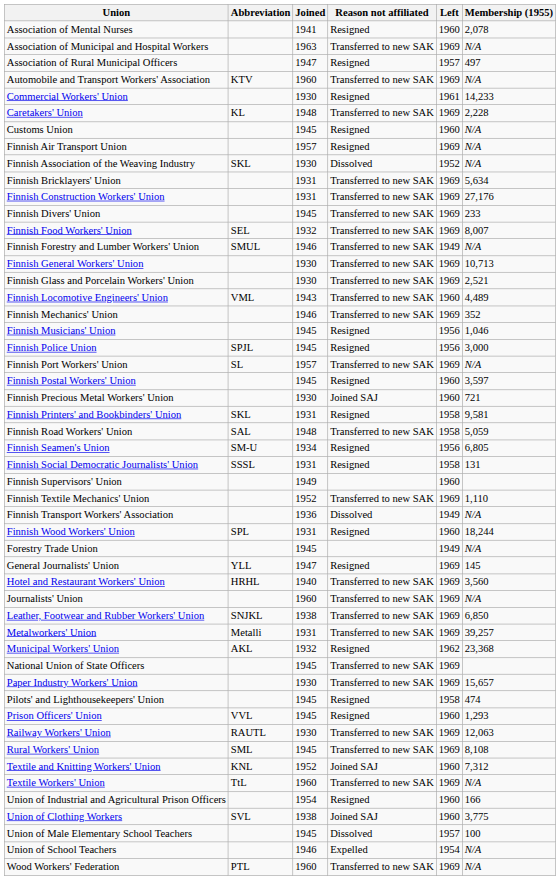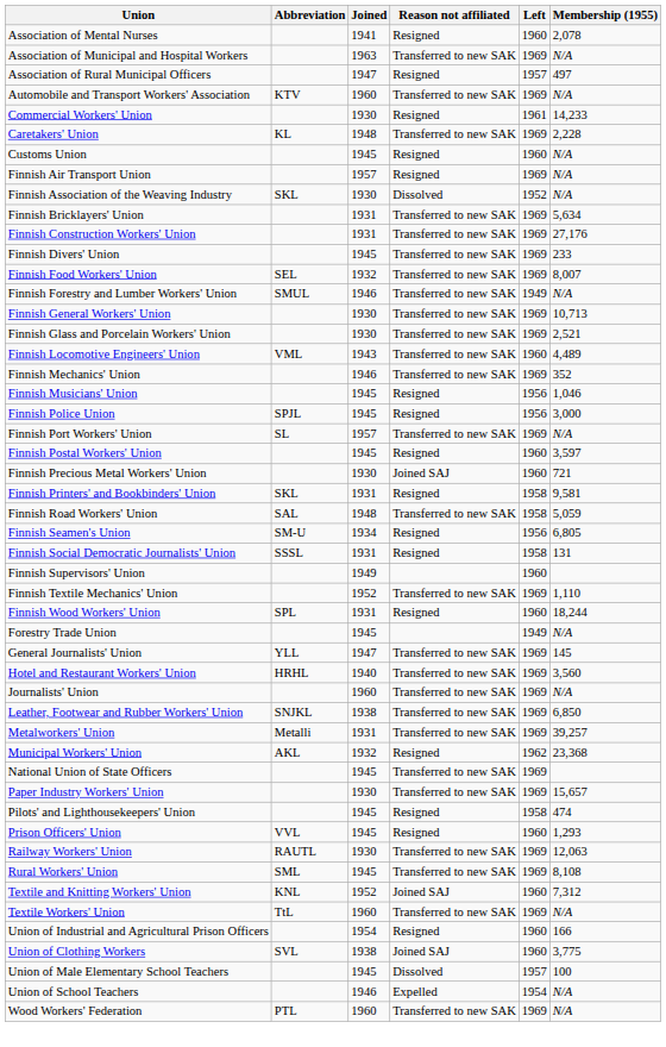 <table class="wikitable sortable">
 <tr>
 <th>Union</th>
 <th>Abbreviation</th>
 <th>Joined</th>
 <th>Reason not affiliated</th>
 <th>Left</th>
 <th>Membership (1955)</th>
 </tr>
 <tr>
 <td>Association of Mental Nurses</td>
 <td></td>
 <td>1941</td>
 <td>Resigned</td>
 <td>1960</td>
 <td>2,078</td>
 </tr>
 <tr>
 <td>Association of Municipal and Hospital Workers</td>
 <td></td>
 <td>1963</td>
 <td>Transferred to new SAK</td>
 <td>1969</td>
 <td><em>N/A</em></td>
 </tr>
 <tr>
 <td>Association of Rural Municipal Officers</td>
 <td></td>
 <td>1947</td>
 <td>Resigned</td>
 <td>1957</td>
 <td>497</td>
 </tr>
 <tr>
 <td>Automobile and Transport Workers' Association</td>
 <td>KTV</td>
 <td>1960</td>
 <td>Transferred to new SAK</td>
 <td>1969</td>
 <td><em>N/A</em></td>
 </tr>
 <tr>
 <td><a href='#'>Commercial Workers' Union</a></td>
 <td></td>
 <td>1930</td>
 <td>Resigned</td>
 <td>1961</td>
 <td>14,233</td>
 </tr>
 <tr>
 <td><a href='#'>Caretakers' Union</a></td>
 <td>KL</td>
 <td>1948</td>
 <td>Transferred to new SAK</td>
 <td>1969</td>
 <td>2,228</td>
 </tr>
 <tr>
 <td>Customs Union</td>
 <td></td>
 <td>1945</td>
 <td>Resigned</td>
 <td>1960</td>
 <td><em>N/A</em></td>
 </tr>
 <tr>
 <td>Finnish Air Transport Union</td>
 <td></td>
 <td>1957</td>
 <td>Resigned</td>
 <td>1969</td>
 <td><em>N/A</em></td>
 </tr>
 <tr>
 <td>Finnish Association of the Weaving Industry</td>
 <td>SKL</td>
 <td>1930</td>
 <td>Dissolved</td>
 <td>1952</td>
 <td><em>N/A</em></td>
 </tr>
 <tr>
 <td>Finnish Bricklayers' Union</td>
 <td></td>
 <td>1931</td>
 <td>Transferred to new SAK</td>
 <td>1969</td>
 <td>5,634</td>
 </tr>
 <tr>
 <td><a href='#'>Finnish Construction Workers' Union</a></td>
 <td></td>
 <td>1931</td>
 <td>Transferred to new SAK</td>
 <td>1969</td>
 <td>27,176</td>
 </tr>
 <tr>
 <td>Finnish Divers' Union</td>
 <td></td>
 <td>1945</td>
 <td>Transferred to new SAK</td>
 <td>1969</td>
 <td>233</td>
 </tr>
 <tr>
 <td><a href='#'>Finnish Food Workers' Union</a></td>
 <td>SEL</td>
 <td>1932</td>
 <td>Transferred to new SAK</td>
 <td>1969</td>
 <td>8,007</td>
 </tr>
 <tr>
 <td>Finnish Forestry and Lumber Workers' Union</td>
 <td>SMUL</td>
 <td>1946</td>
 <td>Transferred to new SAK</td>
 <td>1949</td>
 <td><em>N/A</em></td>
 </tr>
 <tr>
 <td><a href='#'>Finnish General Workers' Union</a></td>
 <td></td>
 <td>1930</td>
 <td>Transferred to new SAK</td>
 <td>1969</td>
 <td>10,713</td>
 </tr>
 <tr>
 <td>Finnish Glass and Porcelain Workers' Union</td>
 <td></td>
 <td>1930</td>
 <td>Transferred to new SAK</td>
 <td>1969</td>
 <td>2,521</td>
 </tr>
 <tr>
 <td><a href='#'>Finnish Locomotive Engineers' Union</a></td>
 <td>VML</td>
 <td>1943</td>
 <td>Transferred to new SAK</td>
 <td>1960</td>
 <td>4,489</td>
 </tr>
 <tr>
 <td>Finnish Mechanics' Union</td>
 <td></td>
 <td>1946</td>
 <td>Transferred to new SAK</td>
 <td>1969</td>
 <td>352</td>
 </tr>
 <tr>
 <td><a href='#'>Finnish Musicians' Union</a></td>
 <td></td>
 <td>1945</td>
 <td>Resigned</td>
 <td>1956</td>
 <td>1,046</td>
 </tr>
 <tr>
 <td><a href='#'>Finnish Police Union</a></td>
 <td>SPJL</td>
 <td>1945</td>
 <td>Resigned</td>
 <td>1956</td>
 <td>3,000</td>
 </tr>
 <tr>
 <td>Finnish Port Workers' Union</td>
 <td>SL</td>
 <td>1957</td>
 <td>Transferred to new SAK</td>
 <td>1969</td>
 <td><em>N/A</em></td>
 </tr>
 <tr>
 <td><a href='#'>Finnish Postal Workers' Union</a></td>
 <td></td>
 <td>1945</td>
 <td>Resigned</td>
 <td>1960</td>
 <td>3,597</td>
 </tr>
 <tr>
 <td>Finnish Precious Metal Workers' Union</td>
 <td></td>
 <td>1930</td>
 <td>Joined SAJ</td>
 <td>1960</td>
 <td>721</td>
 </tr>
 <tr>
 <td><a href='#'>Finnish Printers' and Bookbinders' Union</a></td>
 <td>SKL</td>
 <td>1931</td>
 <td>Resigned</td>
 <td>1958</td>
 <td>9,581</td>
 </tr>
 <tr>
 <td>Finnish Road Workers' Union</td>
 <td>SAL</td>
 <td>1948</td>
 <td>Transferred to new SAK</td>
 <td>1958</td>
 <td>5,059</td>
 </tr>
 <tr>
 <td><a href='#'>Finnish Seamen's Union</a></td>
 <td>SM-U</td>
 <td>1934</td>
 <td>Resigned</td>
 <td>1956</td>
 <td>6,805</td>
 </tr>
 <tr>
 <td><a href='#'>Finnish Social Democratic Journalists' Union</a></td>
 <td>SSSL</td>
 <td>1931</td>
 <td>Resigned</td>
 <td>1958</td>
 <td>131</td>
 </tr>
 <tr>
 <td>Finnish Supervisors' Union</td>
 <td></td>
 <td>1949</td>
 <td></td>
 <td>1960</td>
 <td></td>
 </tr>
 <tr>
 <td>Finnish Textile Mechanics' Union</td>
 <td></td>
 <td>1952</td>
 <td>Transferred to new SAK</td>
 <td>1969</td>
 <td>1,110</td>
 </tr>
 <tr>
-<td>Finnish Transport Workers' Association</td>
-<td></td>
-<td>1936</td>
-<td>Dissolved</td>
-<td>1949</td>
-<td><em>N/A</em></td>
-</tr>
-<tr>
 <td><a href='#'>Finnish Wood Workers' Union</a></td>
 <td>SPL</td>
 <td>1931</td>
 <td>Resigned</td>
 <td>1960</td>
 <td>18,244</td>
 </tr>
 <tr>
 <td>Forestry Trade Union</td>
 <td></td>
 <td>1945</td>
 <td></td>
 <td>1949</td>
 <td><em>N/A</em></td>
 </tr>
 <tr>
 <td>General Journalists' Union</td>
 <td>YLL</td>
 <td>1947</td>
-<td>Resigned</td>
+<td>Transferred to new SAK</td>
 <td>1969</td>
 <td>145</td>
 </tr>
 <tr>
 <td><a href='#'>Hotel and Restaurant Workers' Union</a></td>
 <td>HRHL</td>
 <td>1940</td>
 <td>Transferred to new SAK</td>
 <td>1969</td>
 <td>3,560</td>
 </tr>
 <tr>
 <td>Journalists' Union</td>
 <td></td>
 <td>1960</td>
 <td>Transferred to new SAK</td>
 <td>1969</td>
 <td><em>N/A</em></td>
 </tr>
 <tr>
 <td><a href='#'>Leather, Footwear and Rubber Workers' Union</a></td>
 <td>SNJKL</td>
 <td>1938</td>
 <td>Transferred to new SAK</td>
 <td>1969</td>
 <td>6,850</td>
 </tr>
 <tr>
 <td><a href='#'>Metalworkers' Union</a></td>
 <td>Metalli</td>
 <td>1931</td>
 <td>Transferred to new SAK</td>
 <td>1969</td>
 <td>39,257</td>
 </tr>
 <tr>
 <td><a href='#'>Municipal Workers' Union</a></td>
 <td>AKL</td>
 <td>1932</td>
 <td>Resigned</td>
 <td>1962</td>
 <td>23,368</td>
 </tr>
 <tr>
 <td>National Union of State Officers</td>
 <td></td>
 <td>1945</td>
 <td>Transferred to new SAK</td>
 <td>1969</td>
 </tr>
 <tr>
 <td><a href='#'>Paper Industry Workers' Union</a></td>
 <td></td>
 <td>1930</td>
 <td>Transferred to new SAK</td>
 <td>1969</td>
 <td>15,657</td>
 </tr>
 <tr>
 <td>Pilots' and Lighthousekeepers' Union</td>
 <td></td>
 <td>1945</td>
 <td>Resigned</td>
 <td>1958</td>
 <td>474</td>
 </tr>
 <tr>
 <td><a href='#'>Prison Officers' Union</a></td>
 <td>VVL</td>
 <td>1945</td>
 <td>Resigned</td>
 <td>1960</td>
 <td>1,293</td>
 </tr>
 <tr>
 <td><a href='#'>Railway Workers' Union</a></td>
 <td>RAUTL</td>
 <td>1930</td>
 <td>Transferred to new SAK</td>
 <td>1969</td>
 <td>12,063</td>
 </tr>
 <tr>
 <td><a href='#'>Rural Workers' Union</a></td>
 <td>SML</td>
 <td>1945</td>
 <td>Transferred to new SAK</td>
 <td>1969</td>
 <td>8,108</td>
 </tr>
 <tr>
 <td><a href='#'>Textile and Knitting Workers' Union</a></td>
 <td>KNL</td>
 <td>1952</td>
 <td>Joined SAJ</td>
 <td>1960</td>
 <td>7,312</td>
 </tr>
 <tr>
 <td><a href='#'>Textile Workers' Union</a></td>
 <td>TtL</td>
 <td>1960</td>
 <td>Transferred to new SAK</td>
 <td>1969</td>
 <td><em>N/A</em></td>
 </tr>
 <tr>
 <td>Union of Industrial and Agricultural Prison Officers</td>
 <td></td>
 <td>1954</td>
 <td>Resigned</td>
 <td>1960</td>
 <td>166</td>
 </tr>
 <tr>
 <td><a href='#'>Union of Clothing Workers</a></td>
 <td>SVL</td>
 <td>1938</td>
 <td>Joined SAJ</td>
 <td>1960</td>
 <td>3,775</td>
 </tr>
 <tr>
 <td>Union of Male Elementary School Teachers</td>
 <td></td>
 <td>1945</td>
 <td>Dissolved</td>
 <td>1957</td>
 <td>100</td>
 </tr>
 <tr>
 <td>Union of School Teachers</td>
 <td></td>
 <td>1946</td>
 <td>Expelled</td>
 <td>1954</td>
 <td><em>N/A</em></td>
 </tr>
 <tr>
 <td>Wood Workers' Federation</td>
 <td>PTL</td>
 <td>1960</td>
 <td>Transferred to new SAK</td>
 <td>1969</td>
 <td><em>N/A</em></td>
 </tr>
 </table>
